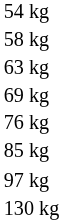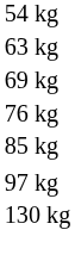 <table>
 <tr>
 <td>54 kg</td>
-<td></td>
-<td></td>
-<td></td>
-</tr>
-<tr>
-<td>58 kg</td>
 <td></td>
 <td></td>
 <td></td>
 </tr>
 <tr>
 <td>63 kg</td>
 <td></td>
 <td></td>
 <td></td>
 </tr>
 <tr>
 <td>69 kg</td>
 <td></td>
 <td></td>
 <td></td>
 </tr>
 <tr>
 <td>76 kg</td>
 <td></td>
 <td></td>
 <td></td>
 </tr>
 <tr>
 <td>85 kg</td>
 <td></td>
 <td></td>
 <td></td>
 </tr>
 <tr>
 </tr>
 <tr>
 <td>97 kg</td>
 <td></td>
 <td></td>
 <td></td>
 </tr>
 <tr>
 <td>130 kg</td>
 <td></td>
 <td></td>
 <td></td>
 </tr>
 </table>
